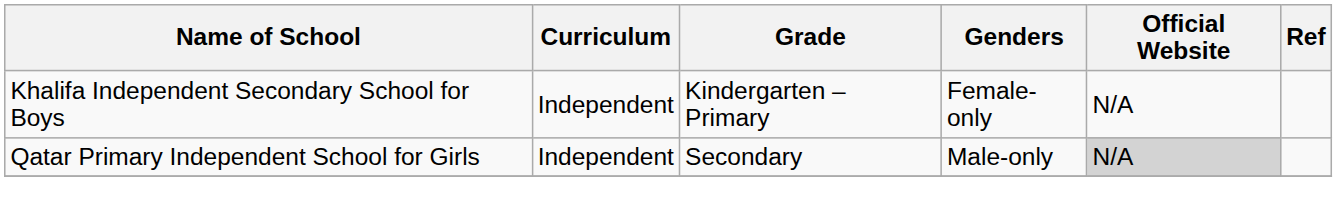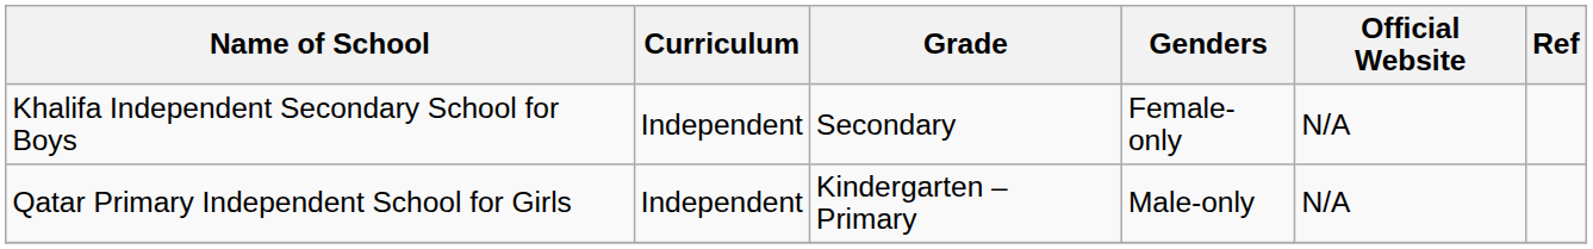 <table class="wikitable">
 <tr>
 <th>Name of School</th>
 <th>Curriculum</th>
 <th>Grade</th>
 <th>Genders</th>
 <th>Official Website</th>
 <th>Ref</th>
 </tr>
 <tr>
 <td>Khalifa Independent Secondary School for Boys</td>
 <td>Independent</td>
-<td>Kindergarten – Primary</td>
+<td>Secondary</td>
 <td>Female-only</td>
 <td>N/A</td>
 <td></td>
 </tr>
 <tr>
 <td>Qatar Primary Independent School for Girls</td>
 <td>Independent</td>
-<td>Secondary</td>
+<td>Kindergarten – Primary</td>
 <td>Male-only</td>
-<td style="background: lightgrey;">N/A</td>
+<td>N/A</td>
 <td></td>
 </tr>
 <tr>
 </tr>
 </table>
